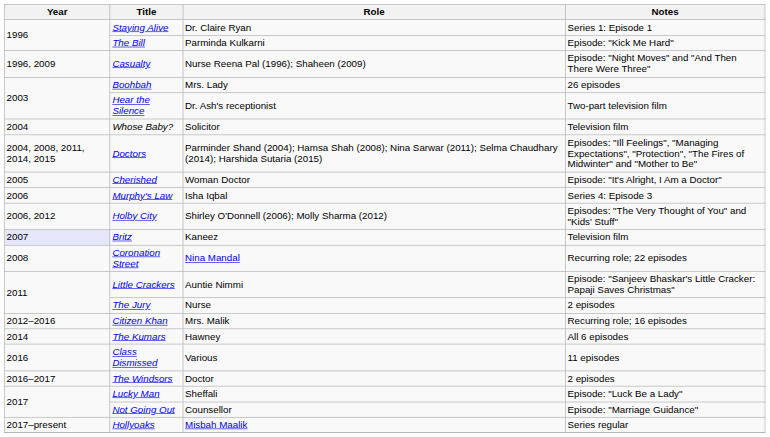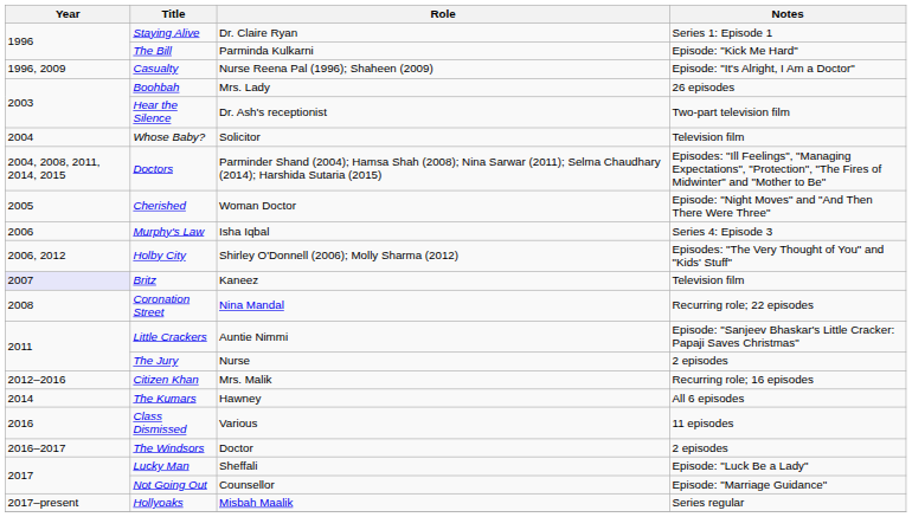 <table class="wikitable sortable">
 <tr>
 <th>Year</th>
 <th>Title</th>
 <th>Role</th>
 <th class="unsortable" style="width:20em;">Notes</th>
 </tr>
 <tr>
 <td rowspan="2">1996</td>
 <td><em><a href='#'>Staying Alive</a></em></td>
 <td>Dr. Claire Ryan</td>
 <td>Series 1: Episode 1</td>
 </tr>
 <tr>
 <td><em><a href='#'>The Bill</a></em></td>
 <td>Parminda Kulkarni</td>
 <td>Episode: "Kick Me Hard"</td>
 </tr>
 <tr>
 <td>1996, 2009</td>
 <td><em><a href='#'>Casualty</a></em></td>
 <td>Nurse Reena Pal (1996); Shaheen (2009)</td>
-<td>Episode: "Night Moves" and "And Then There Were Three"</td>
+<td>Episode: "It's Alright, I Am a Doctor"</td>
 </tr>
 <tr>
 <td rowspan="2">2003</td>
 <td><em><a href='#'>Boohbah</a></em></td>
 <td>Mrs. Lady</td>
 <td>26 episodes</td>
 </tr>
 <tr>
 <td><em><a href='#'>Hear the Silence</a></em></td>
 <td>Dr. Ash's receptionist</td>
 <td>Two-part television film</td>
 </tr>
 <tr>
 <td>2004</td>
 <td><em>Whose Baby?</em></td>
 <td>Solicitor</td>
 <td>Television film</td>
 </tr>
 <tr>
 <td>2004, 2008, 2011, 2014, 2015</td>
 <td><em><a href='#'>Doctors</a></em></td>
 <td>Parminder Shand (2004); Hamsa Shah (2008); Nina Sarwar (2011); Selma Chaudhary (2014); Harshida Sutaria (2015)</td>
 <td>Episodes: "Ill Feelings", "Managing Expectations", "Protection", "The Fires of Midwinter" and "Mother to Be"</td>
 </tr>
 <tr>
 <td>2005</td>
 <td><em><a href='#'>Cherished</a></em></td>
 <td>Woman Doctor</td>
-<td>Episode: "It's Alright, I Am a Doctor"</td>
+<td>Episode: "Night Moves" and "And Then There Were Three"</td>
 </tr>
 <tr>
 <td>2006</td>
 <td><em><a href='#'>Murphy's Law</a></em></td>
 <td>Isha Iqbal</td>
 <td>Series 4: Episode 3</td>
 </tr>
 <tr>
 <td>2006, 2012</td>
 <td><em><a href='#'>Holby City</a></em></td>
 <td>Shirley O'Donnell (2006); Molly Sharma (2012)</td>
 <td>Episodes: "The Very Thought of You" and "Kids' Stuff"</td>
 </tr>
 <tr>
 <td style="background: lavender;">2007</td>
 <td><em><a href='#'>Britz</a></em></td>
 <td>Kaneez</td>
 <td>Television film</td>
 </tr>
 <tr>
 <td>2008</td>
 <td><em><a href='#'>Coronation Street</a></em></td>
 <td><a href='#'>Nina Mandal</a></td>
 <td>Recurring role; 22 episodes</td>
 </tr>
 <tr>
 <td rowspan="2">2011</td>
 <td><em><a href='#'>Little Crackers</a></em></td>
 <td>Auntie Nimmi</td>
 <td>Episode: "Sanjeev Bhaskar's Little Cracker: Papaji Saves Christmas"</td>
 </tr>
 <tr>
 <td><em><a href='#'>The Jury</a></em></td>
 <td>Nurse</td>
 <td>2 episodes</td>
 </tr>
 <tr>
 <td>2012–2016</td>
 <td><em><a href='#'>Citizen Khan</a></em></td>
 <td>Mrs. Malik</td>
 <td>Recurring role; 16 episodes</td>
 </tr>
 <tr>
 <td>2014</td>
 <td><em><a href='#'>The Kumars</a></em></td>
 <td>Hawney</td>
 <td>All 6 episodes</td>
 </tr>
 <tr>
 <td>2016</td>
 <td><em><a href='#'>Class Dismissed</a></em></td>
 <td>Various</td>
 <td>11 episodes</td>
 </tr>
 <tr>
 <td>2016–2017</td>
 <td><em><a href='#'>The Windsors</a></em></td>
 <td>Doctor</td>
 <td>2 episodes</td>
 </tr>
 <tr>
 <td rowspan="2">2017</td>
 <td><em><a href='#'>Lucky Man</a></em></td>
 <td>Sheffali</td>
 <td>Episode: "Luck Be a Lady"</td>
 </tr>
 <tr>
 <td><em><a href='#'>Not Going Out</a></em></td>
 <td>Counsellor</td>
 <td>Episode: "Marriage Guidance"</td>
 </tr>
 <tr>
 <td>2017–present</td>
 <td><em><a href='#'>Hollyoaks</a></em></td>
 <td><a href='#'>Misbah Maalik</a></td>
 <td>Series regular</td>
 </tr>
 <tr>
 </tr>
 </table>
